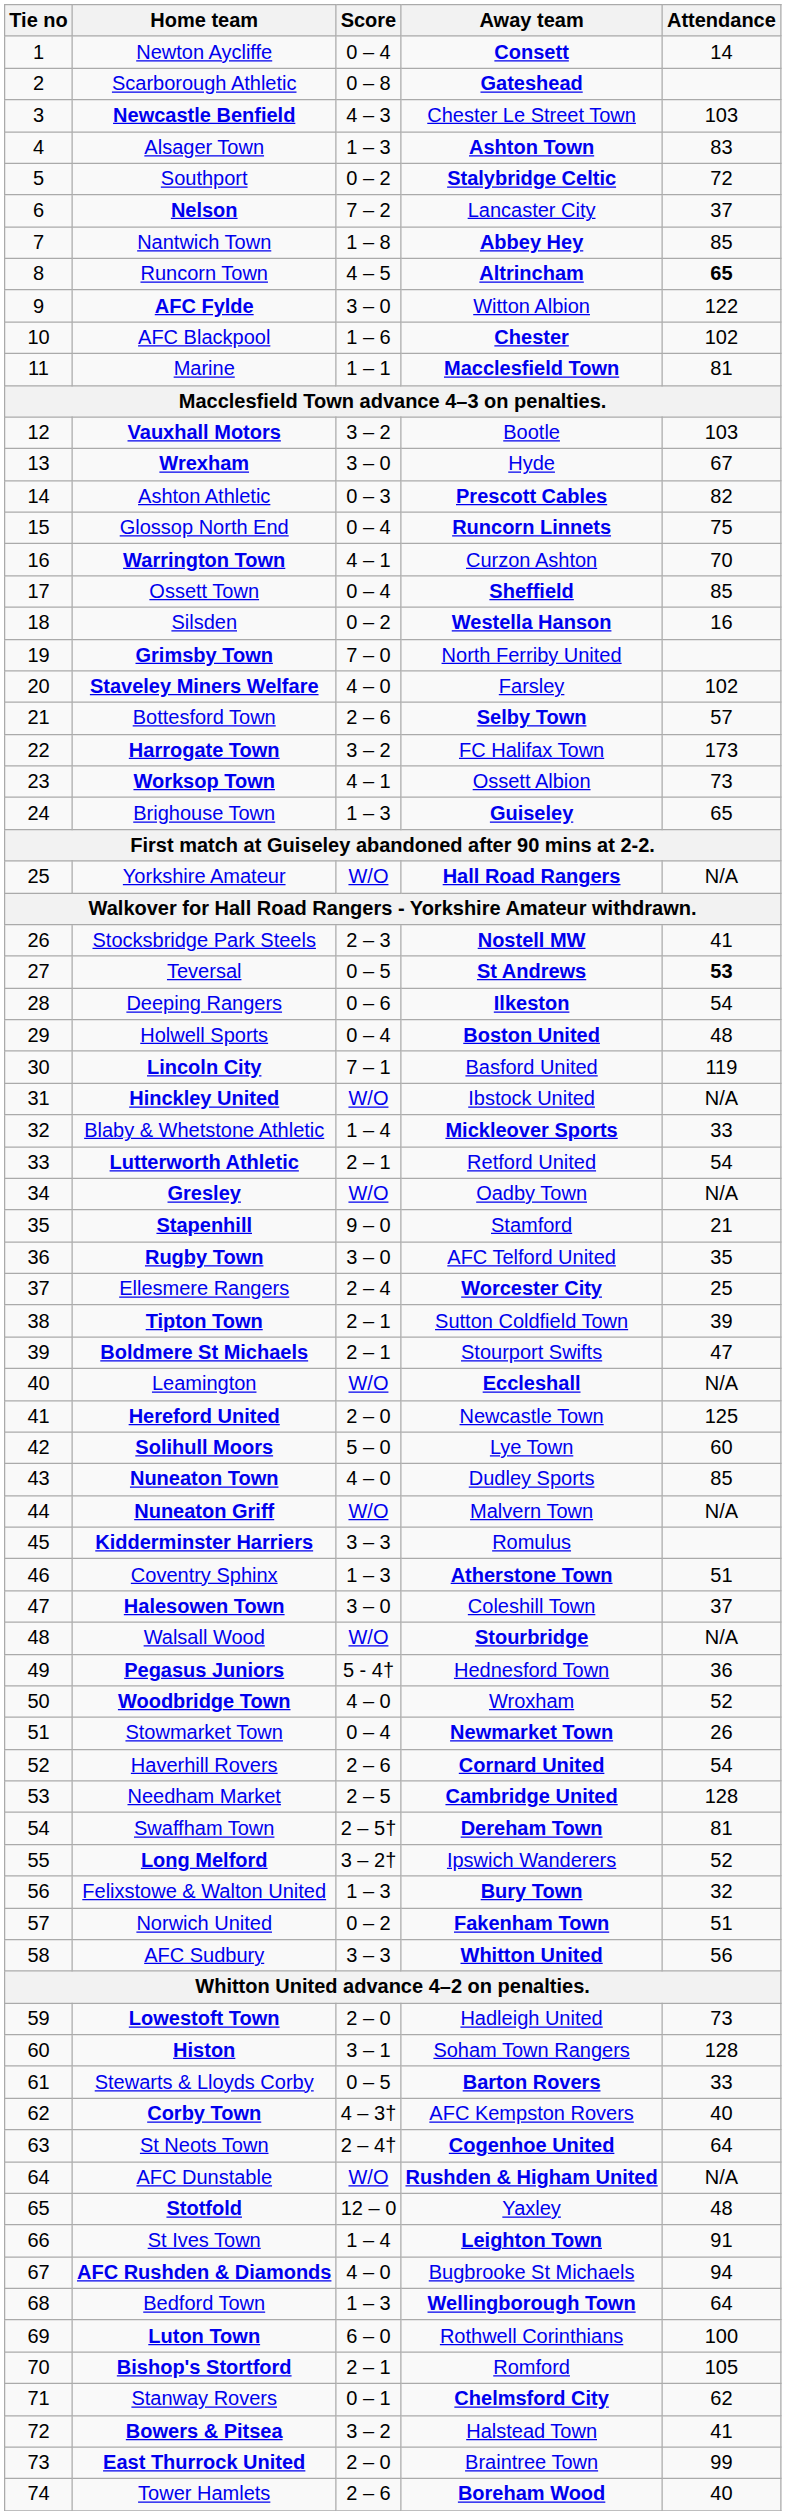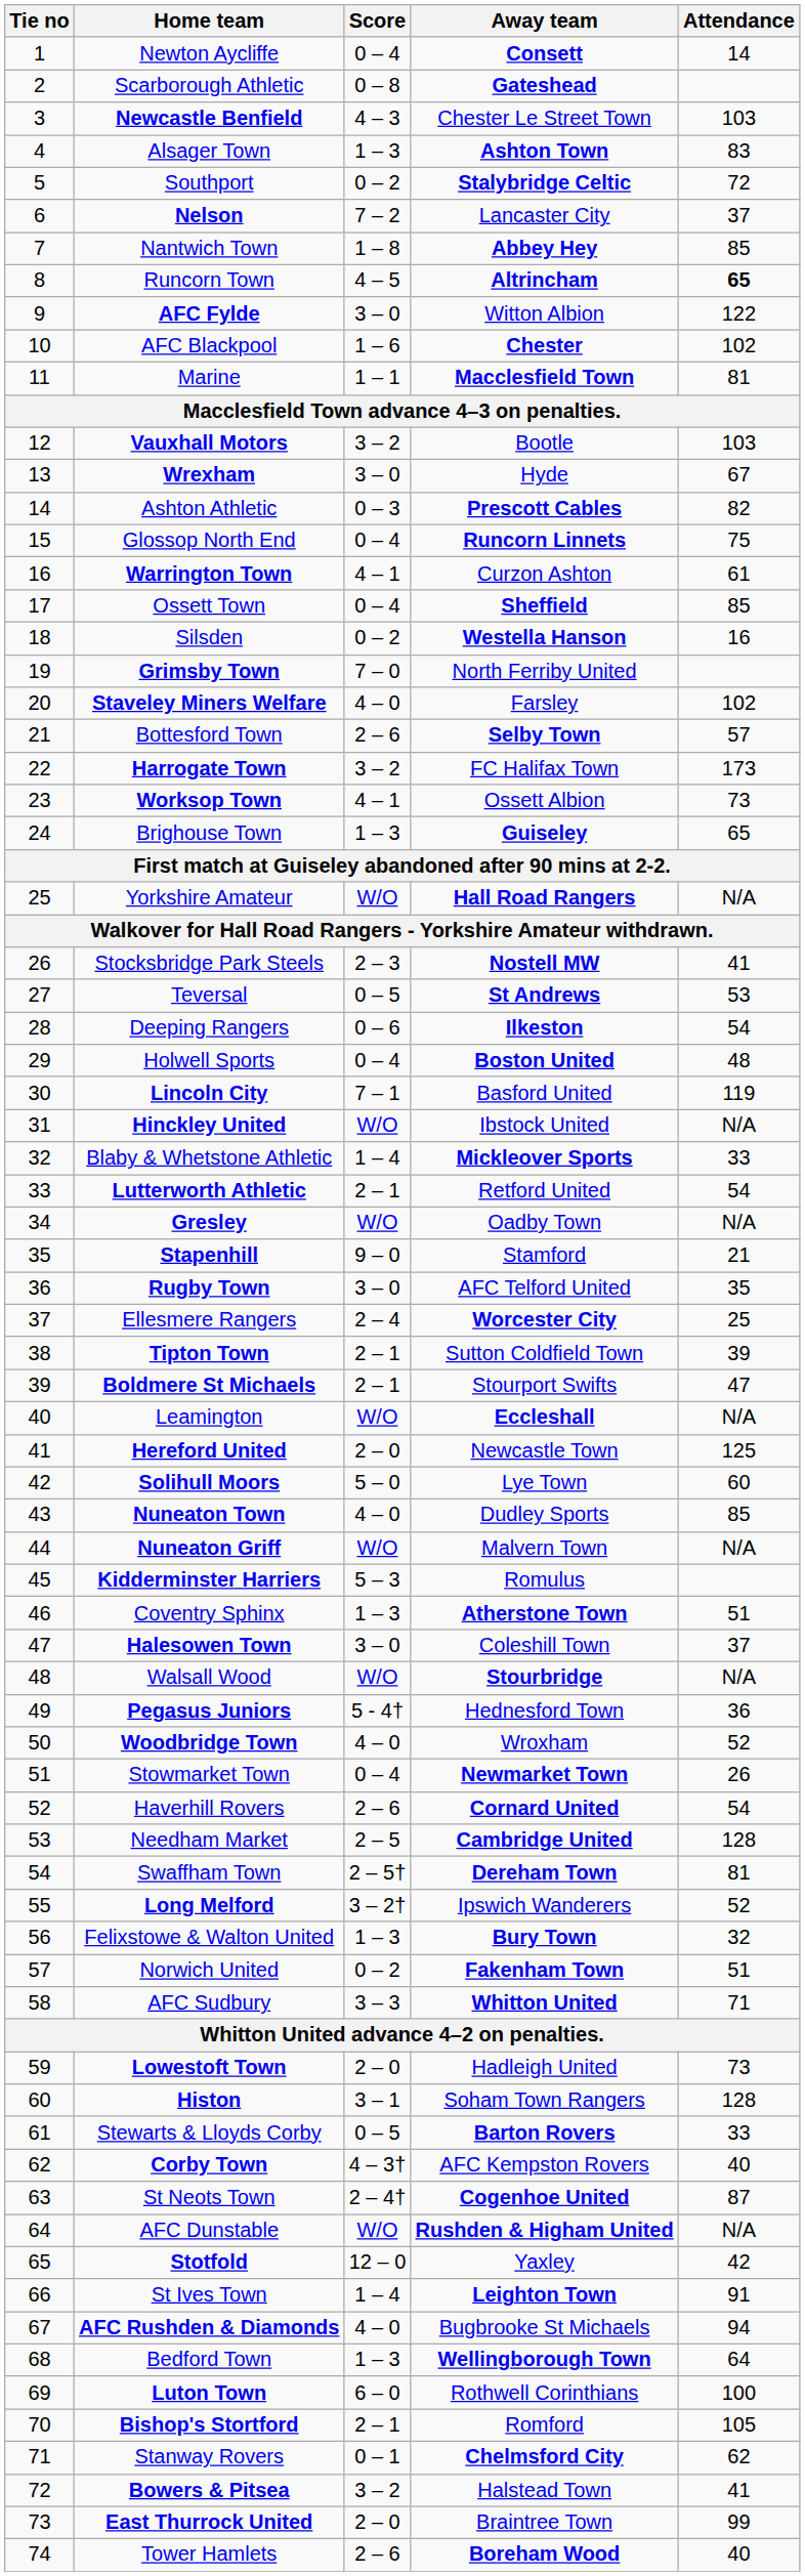 <table class="wikitable" style="text-align:center">
 <tr>
 <th>Tie no</th>
 <th>Home team</th>
 <th>Score</th>
 <th>Away team</th>
 <th>Attendance</th>
 </tr>
 <tr>
 <td>1</td>
 <td><a href='#'>Newton Aycliffe</a></td>
 <td>0 – 4</td>
 <td><strong><a href='#'>Consett</a></strong></td>
 <td>14</td>
 </tr>
 <tr>
 <td>2</td>
 <td><a href='#'>Scarborough Athletic</a></td>
 <td>0 – 8</td>
 <td><strong><a href='#'>Gateshead</a></strong></td>
 <td></td>
 </tr>
 <tr>
 <td>3</td>
 <td><strong><a href='#'>Newcastle Benfield</a></strong></td>
 <td>4 – 3</td>
 <td><a href='#'>Chester Le Street Town</a></td>
 <td>103</td>
 </tr>
 <tr>
 <td>4</td>
 <td><a href='#'>Alsager Town</a></td>
 <td>1 – 3</td>
 <td><strong><a href='#'>Ashton Town</a></strong></td>
 <td>83</td>
 </tr>
 <tr>
 <td>5</td>
 <td><a href='#'>Southport</a></td>
 <td>0 – 2</td>
 <td><strong><a href='#'>Stalybridge Celtic</a></strong></td>
 <td>72</td>
 </tr>
 <tr>
 <td>6</td>
 <td><strong><a href='#'>Nelson</a></strong></td>
 <td>7 – 2</td>
 <td><a href='#'>Lancaster City</a></td>
 <td>37</td>
 </tr>
 <tr>
 <td>7</td>
 <td><a href='#'>Nantwich Town</a></td>
 <td>1 – 8</td>
 <td><strong><a href='#'>Abbey Hey</a></strong></td>
 <td>85</td>
 </tr>
 <tr>
 <td>8</td>
 <td><a href='#'>Runcorn Town</a></td>
 <td>4 – 5</td>
 <td><strong><a href='#'>Altrincham</a></strong></td>
 <td><strong>65</strong></td>
 </tr>
 <tr>
 <td>9</td>
 <td><strong><a href='#'>AFC Fylde</a></strong></td>
 <td>3 – 0</td>
 <td><a href='#'>Witton Albion</a></td>
 <td>122</td>
 </tr>
 <tr>
 <td>10</td>
 <td><a href='#'>AFC Blackpool</a></td>
 <td>1 – 6</td>
 <td><strong><a href='#'>Chester</a></strong></td>
 <td>102</td>
 </tr>
 <tr>
 <td>11</td>
 <td><a href='#'>Marine</a></td>
 <td>1 – 1</td>
 <td><strong><a href='#'>Macclesfield Town</a></strong></td>
 <td>81</td>
 </tr>
 <tr>
 <th colspan="5"><strong>Macclesfield Town advance 4–3 on penalties.</strong></th>
 </tr>
 <tr>
 <td>12</td>
 <td><strong><a href='#'>Vauxhall Motors</a></strong></td>
 <td>3 – 2</td>
 <td><a href='#'>Bootle</a></td>
 <td>103</td>
 </tr>
 <tr>
 <td>13</td>
 <td><strong><a href='#'>Wrexham</a></strong></td>
 <td>3 – 0</td>
 <td><a href='#'>Hyde</a></td>
 <td>67</td>
 </tr>
 <tr>
 <td>14</td>
 <td><a href='#'>Ashton Athletic</a></td>
 <td>0 – 3</td>
 <td><strong><a href='#'>Prescott Cables</a></strong></td>
 <td>82</td>
 </tr>
 <tr>
 <td>15</td>
 <td><a href='#'>Glossop North End</a></td>
 <td>0 – 4</td>
 <td><strong><a href='#'>Runcorn Linnets</a></strong></td>
 <td>75</td>
 </tr>
 <tr>
 <td>16</td>
 <td><strong><a href='#'>Warrington Town</a></strong></td>
 <td>4 – 1</td>
 <td><a href='#'>Curzon Ashton</a></td>
-<td>70</td>
+<td>61</td>
 </tr>
 <tr>
 <td>17</td>
 <td><a href='#'>Ossett Town</a></td>
 <td>0 – 4</td>
 <td><strong><a href='#'>Sheffield</a></strong></td>
 <td>85</td>
 </tr>
 <tr>
 <td>18</td>
 <td><a href='#'>Silsden</a></td>
 <td>0 – 2</td>
 <td><strong><a href='#'>Westella Hanson</a></strong></td>
 <td>16</td>
 </tr>
 <tr>
 <td>19</td>
 <td><strong><a href='#'>Grimsby Town</a></strong></td>
 <td>7 – 0</td>
 <td><a href='#'>North Ferriby United</a></td>
 <td></td>
 </tr>
 <tr>
 <td>20</td>
 <td><strong><a href='#'>Staveley Miners Welfare</a></strong></td>
 <td>4 – 0</td>
 <td><a href='#'>Farsley</a></td>
 <td>102</td>
 </tr>
 <tr>
 <td>21</td>
 <td><a href='#'>Bottesford Town</a></td>
 <td>2 – 6</td>
 <td><strong><a href='#'>Selby Town</a></strong></td>
 <td>57</td>
 </tr>
 <tr>
 <td>22</td>
 <td><strong><a href='#'>Harrogate Town</a></strong></td>
 <td>3 – 2</td>
 <td><a href='#'>FC Halifax Town</a></td>
 <td>173</td>
 </tr>
 <tr>
 <td>23</td>
 <td><strong><a href='#'>Worksop Town</a></strong></td>
 <td>4 – 1</td>
 <td><a href='#'>Ossett Albion</a></td>
 <td>73</td>
 </tr>
 <tr>
 <td>24</td>
 <td><a href='#'>Brighouse Town</a></td>
 <td>1 – 3</td>
 <td><strong><a href='#'>Guiseley</a></strong></td>
 <td>65</td>
 </tr>
 <tr>
 <th colspan="5"><strong>First match at Guiseley abandoned after 90 mins at 2-2.</strong></th>
 </tr>
 <tr>
 <td>25</td>
 <td><a href='#'>Yorkshire Amateur</a></td>
 <td><a href='#'>W/O</a></td>
 <td><strong><a href='#'>Hall Road Rangers</a></strong></td>
 <td>N/A</td>
 </tr>
 <tr>
 <th colspan="5"><strong>Walkover for Hall Road Rangers - Yorkshire Amateur withdrawn.</strong></th>
 </tr>
 <tr>
 <td>26</td>
 <td><a href='#'>Stocksbridge Park Steels</a></td>
 <td>2 – 3</td>
 <td><strong><a href='#'>Nostell MW</a></strong></td>
 <td>41</td>
 </tr>
 <tr>
 <td>27</td>
 <td><a href='#'>Teversal</a></td>
 <td>0 – 5</td>
 <td><strong><a href='#'>St Andrews</a></strong></td>
-<td><strong>53</strong></td>
+<td>53</td>
 </tr>
 <tr>
 <td>28</td>
 <td><a href='#'>Deeping Rangers</a></td>
 <td>0 – 6</td>
 <td><strong><a href='#'>Ilkeston</a></strong></td>
 <td>54</td>
 </tr>
 <tr>
 <td>29</td>
 <td><a href='#'>Holwell Sports</a></td>
 <td>0 – 4</td>
 <td><strong><a href='#'>Boston United</a></strong></td>
 <td>48</td>
 </tr>
 <tr>
 <td>30</td>
 <td><strong><a href='#'>Lincoln City</a></strong></td>
 <td>7 – 1</td>
 <td><a href='#'>Basford United</a></td>
 <td>119</td>
 </tr>
 <tr>
 <td>31</td>
 <td><strong><a href='#'>Hinckley United</a></strong></td>
 <td><a href='#'>W/O</a></td>
 <td><a href='#'>Ibstock United</a></td>
 <td>N/A</td>
 </tr>
 <tr>
 <td>32</td>
 <td><a href='#'>Blaby & Whetstone Athletic</a></td>
 <td>1 – 4</td>
 <td><strong><a href='#'>Mickleover Sports</a></strong></td>
 <td>33</td>
 </tr>
 <tr>
 <td>33</td>
 <td><strong><a href='#'>Lutterworth Athletic</a></strong></td>
 <td>2 – 1</td>
 <td><a href='#'>Retford United</a></td>
 <td>54</td>
 </tr>
 <tr>
 <td>34</td>
 <td><strong><a href='#'>Gresley</a></strong></td>
 <td><a href='#'>W/O</a></td>
 <td><a href='#'>Oadby Town</a></td>
 <td>N/A</td>
 </tr>
 <tr>
 <td>35</td>
 <td><strong><a href='#'>Stapenhill</a></strong></td>
 <td>9 – 0</td>
 <td><a href='#'>Stamford</a></td>
 <td>21</td>
 </tr>
 <tr>
 <td>36</td>
 <td><strong><a href='#'>Rugby Town</a></strong></td>
 <td>3 – 0</td>
 <td><a href='#'>AFC Telford United</a></td>
 <td>35</td>
 </tr>
 <tr>
 <td>37</td>
 <td><a href='#'>Ellesmere Rangers</a></td>
 <td>2 – 4</td>
 <td><strong><a href='#'>Worcester City</a></strong></td>
 <td>25</td>
 </tr>
 <tr>
 <td>38</td>
 <td><strong><a href='#'>Tipton Town</a></strong></td>
 <td>2 – 1</td>
 <td><a href='#'>Sutton Coldfield Town</a></td>
 <td>39</td>
 </tr>
 <tr>
 <td>39</td>
 <td><strong><a href='#'>Boldmere St Michaels</a></strong></td>
 <td>2 – 1</td>
 <td><a href='#'>Stourport Swifts</a></td>
 <td>47</td>
 </tr>
 <tr>
 <td>40</td>
 <td><a href='#'>Leamington</a></td>
 <td><a href='#'>W/O</a></td>
 <td><strong><a href='#'>Eccleshall</a></strong></td>
 <td>N/A</td>
 </tr>
 <tr>
 <td>41</td>
 <td><strong><a href='#'>Hereford United</a></strong></td>
 <td>2 – 0</td>
 <td><a href='#'>Newcastle Town</a></td>
 <td>125</td>
 </tr>
 <tr>
 <td>42</td>
 <td><strong><a href='#'>Solihull Moors</a></strong></td>
 <td>5 – 0</td>
 <td><a href='#'>Lye Town</a></td>
 <td>60</td>
 </tr>
 <tr>
 <td>43</td>
 <td><strong><a href='#'>Nuneaton Town</a></strong></td>
 <td>4 – 0</td>
 <td><a href='#'>Dudley Sports</a></td>
 <td>85</td>
 </tr>
 <tr>
 <td>44</td>
 <td><strong><a href='#'>Nuneaton Griff</a></strong></td>
 <td><a href='#'>W/O</a></td>
 <td><a href='#'>Malvern Town</a></td>
 <td>N/A</td>
 </tr>
 <tr>
 <td>45</td>
 <td><strong><a href='#'>Kidderminster Harriers</a></strong></td>
-<td>3 – 3</td>
+<td>5 – 3</td>
 <td><a href='#'>Romulus</a></td>
 <td></td>
 </tr>
 <tr>
 <td>46</td>
 <td><a href='#'>Coventry Sphinx</a></td>
 <td>1 – 3</td>
 <td><strong><a href='#'>Atherstone Town</a></strong></td>
 <td>51</td>
 </tr>
 <tr>
 <td>47</td>
 <td><strong><a href='#'>Halesowen Town</a></strong></td>
 <td>3 – 0</td>
 <td><a href='#'>Coleshill Town</a></td>
 <td>37</td>
 </tr>
 <tr>
 <td>48</td>
 <td><a href='#'>Walsall Wood</a></td>
 <td><a href='#'>W/O</a></td>
 <td><strong><a href='#'>Stourbridge</a></strong></td>
 <td>N/A</td>
 </tr>
 <tr>
 <td>49</td>
 <td><strong><a href='#'>Pegasus Juniors</a></strong></td>
 <td>5 - 4†</td>
 <td><a href='#'>Hednesford Town</a></td>
 <td>36</td>
 </tr>
 <tr>
 <td>50</td>
 <td><strong><a href='#'>Woodbridge Town</a></strong></td>
 <td>4 – 0</td>
 <td><a href='#'>Wroxham</a></td>
 <td>52</td>
 </tr>
 <tr>
 <td>51</td>
 <td><a href='#'>Stowmarket Town</a></td>
 <td>0 – 4</td>
 <td><strong><a href='#'>Newmarket Town</a></strong></td>
 <td>26</td>
 </tr>
 <tr>
 <td>52</td>
 <td><a href='#'>Haverhill Rovers</a></td>
 <td>2 – 6</td>
 <td><strong><a href='#'>Cornard United</a></strong></td>
 <td>54</td>
 </tr>
 <tr>
 <td>53</td>
 <td><a href='#'>Needham Market</a></td>
 <td>2 – 5</td>
 <td><strong><a href='#'>Cambridge United</a></strong></td>
 <td>128</td>
 </tr>
 <tr>
 <td>54</td>
 <td><a href='#'>Swaffham Town</a></td>
 <td>2 – 5†</td>
 <td><strong><a href='#'>Dereham Town</a></strong></td>
 <td>81</td>
 </tr>
 <tr>
 <td>55</td>
 <td><strong><a href='#'>Long Melford</a></strong></td>
 <td>3 – 2†</td>
 <td><a href='#'>Ipswich Wanderers</a></td>
 <td>52</td>
 </tr>
 <tr>
 <td>56</td>
 <td><a href='#'>Felixstowe & Walton United</a></td>
 <td>1 – 3</td>
 <td><strong><a href='#'>Bury Town</a></strong></td>
 <td>32</td>
 </tr>
 <tr>
 <td>57</td>
 <td><a href='#'>Norwich United</a></td>
 <td>0 – 2</td>
 <td><strong><a href='#'>Fakenham Town</a></strong></td>
 <td>51</td>
 </tr>
 <tr>
 <td>58</td>
 <td><a href='#'>AFC Sudbury</a></td>
 <td>3 – 3</td>
 <td><strong><a href='#'>Whitton United</a></strong></td>
-<td>56</td>
+<td>71</td>
 </tr>
 <tr>
 <th colspan="5"><strong>Whitton United advance 4–2 on penalties.</strong></th>
 </tr>
 <tr>
 <td>59</td>
 <td><strong><a href='#'>Lowestoft Town</a></strong></td>
 <td>2 – 0</td>
 <td><a href='#'>Hadleigh United</a></td>
 <td>73</td>
 </tr>
 <tr>
 <td>60</td>
 <td><strong><a href='#'>Histon</a></strong></td>
 <td>3 – 1</td>
 <td><a href='#'>Soham Town Rangers</a></td>
 <td>128</td>
 </tr>
 <tr>
 <td>61</td>
 <td><a href='#'>Stewarts & Lloyds Corby</a></td>
 <td>0 – 5</td>
 <td><strong><a href='#'>Barton Rovers</a></strong></td>
 <td>33</td>
 </tr>
 <tr>
 <td>62</td>
 <td><strong><a href='#'>Corby Town</a></strong></td>
 <td>4 – 3†</td>
 <td><a href='#'>AFC Kempston Rovers</a></td>
 <td>40</td>
 </tr>
 <tr>
 <td>63</td>
 <td><a href='#'>St Neots Town</a></td>
 <td>2 – 4†</td>
 <td><strong><a href='#'>Cogenhoe United</a></strong></td>
-<td>64</td>
+<td>87</td>
 </tr>
 <tr>
 <td>64</td>
 <td><a href='#'>AFC Dunstable</a></td>
 <td><a href='#'>W/O</a></td>
 <td><strong><a href='#'>Rushden & Higham United</a></strong></td>
 <td>N/A</td>
 </tr>
 <tr>
 <td>65</td>
 <td><strong><a href='#'>Stotfold</a></strong></td>
 <td>12 – 0</td>
 <td><a href='#'>Yaxley</a></td>
-<td>48</td>
+<td>42</td>
 </tr>
 <tr>
 <td>66</td>
 <td><a href='#'>St Ives Town</a></td>
 <td>1 – 4</td>
 <td><strong><a href='#'>Leighton Town</a></strong></td>
 <td>91</td>
 </tr>
 <tr>
 <td>67</td>
 <td><strong><a href='#'>AFC Rushden & Diamonds</a></strong></td>
 <td>4 – 0</td>
 <td><a href='#'>Bugbrooke St Michaels</a></td>
 <td>94</td>
 </tr>
 <tr>
 <td>68</td>
 <td><a href='#'>Bedford Town</a></td>
 <td>1 – 3</td>
 <td><strong><a href='#'>Wellingborough Town</a></strong></td>
 <td>64</td>
 </tr>
 <tr>
 <td>69</td>
 <td><strong><a href='#'>Luton Town</a></strong></td>
 <td>6 – 0</td>
 <td><a href='#'>Rothwell Corinthians</a></td>
 <td>100</td>
 </tr>
 <tr>
 <td>70</td>
 <td><strong><a href='#'>Bishop's Stortford</a></strong></td>
 <td>2 – 1</td>
 <td><a href='#'>Romford</a></td>
 <td>105</td>
 </tr>
 <tr>
 <td>71</td>
 <td><a href='#'>Stanway Rovers</a></td>
 <td>0 – 1</td>
 <td><strong><a href='#'>Chelmsford City</a></strong></td>
 <td>62</td>
 </tr>
 <tr>
 <td>72</td>
 <td><strong><a href='#'>Bowers & Pitsea</a></strong></td>
 <td>3 – 2</td>
 <td><a href='#'>Halstead Town</a></td>
 <td>41</td>
 </tr>
 <tr>
 <td>73</td>
 <td><strong><a href='#'>East Thurrock United</a></strong></td>
 <td>2 – 0</td>
 <td><a href='#'>Braintree Town</a></td>
 <td>99</td>
 </tr>
 <tr>
 <td>74</td>
 <td><a href='#'>Tower Hamlets</a></td>
 <td>2 – 6</td>
 <td><strong><a href='#'>Boreham Wood</a></strong></td>
 <td>40</td>
 </tr>
 </table>
